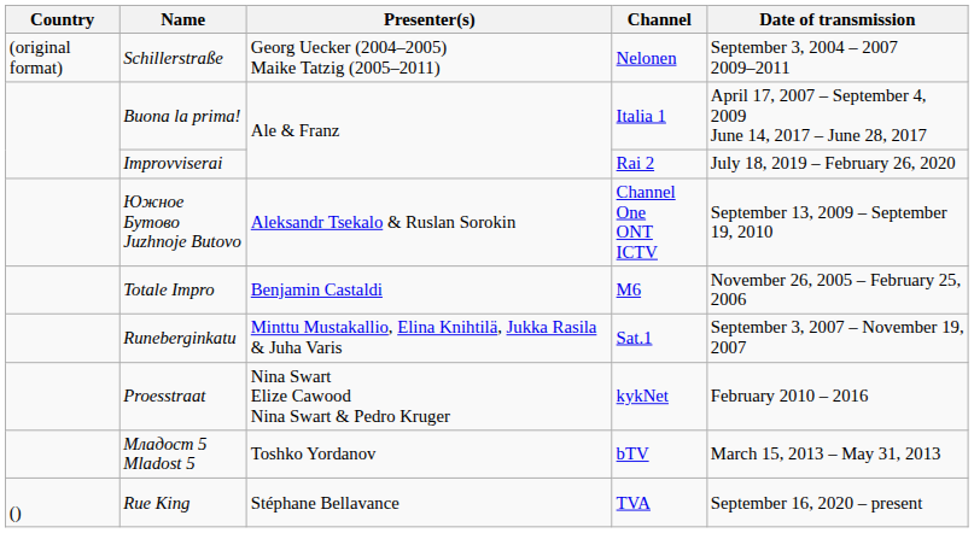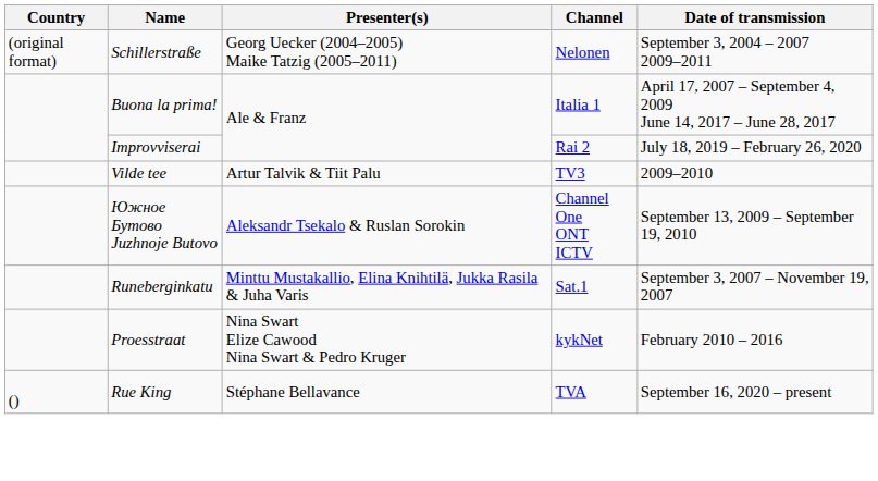 <table class="wikitable">
 <tr>
 <th>Country</th>
 <th>Name</th>
 <th>Presenter(s)</th>
 <th>Channel</th>
 <th>Date of transmission</th>
 </tr>
 <tr>
 <td> (original format)</td>
 <td><em>Schillerstraße</em></td>
 <td>Georg Uecker (2004–2005)<br> Maike Tatzig (2005–2011)</td>
 <td><a href='#'>Nelonen</a></td>
 <td>September 3, 2004 – 2007<br>2009–2011</td>
 </tr>
 <tr>
 <td rowspan=2></td>
 <td><em>Buona la prima!</em></td>
 <td rowspan=2>Ale & Franz</td>
 <td><a href='#'>Italia 1</a></td>
 <td>April 17, 2007 – September 4, 2009<br>June 14, 2017 – June 28, 2017</td>
 </tr>
 <tr>
 <td><em>Improvviserai</em></td>
 <td><a href='#'>Rai 2</a></td>
 <td>July 18, 2019 – February 26, 2020</td>
 </tr>
 <tr>
+<td></td>
+<td><em>Vilde tee</em></td>
+<td>Artur Talvik & Tiit Palu</td>
+<td><a href='#'>TV3</a></td>
+<td>2009–2010</td>
+</tr>
+<tr>
 <td><br><br></td>
 <td><em>Южное Бутово</em><br><em>Juzhnoje Butovo</em></td>
 <td><a href='#'>Aleksandr Tsekalo</a> & Ruslan Sorokin</td>
 <td><a href='#'>Channel One</a><br><a href='#'>ONT</a><br><a href='#'>ICTV</a></td>
 <td>September 13, 2009 – September 19, 2010</td>
-</tr>
-<tr>
-<td></td>
-<td><em>Totale Impro</em></td>
-<td><a href='#'>Benjamin Castaldi</a></td>
-<td><a href='#'>M6</a></td>
-<td>November 26, 2005 – February 25, 2006</td>
 </tr>
 <tr>
 <td></td>
 <td><em>Runeberginkatu</em></td>
 <td><a href='#'>Minttu Mustakallio</a>, <a href='#'>Elina Knihtilä</a>, <a href='#'>Jukka Rasila</a> & Juha Varis</td>
 <td><a href='#'>Sat.1</a></td>
 <td>September 3, 2007 – November 19, 2007</td>
 </tr>
 <tr>
 <td></td>
 <td><em>Proesstraat</em></td>
 <td>Nina Swart <br> Elize Cawood <br> Nina Swart & Pedro Kruger</td>
 <td><a href='#'>kykNet</a></td>
 <td>February 2010 – 2016</td>
 </tr>
 <tr>
-<td></td>
-<td><em>Младост 5</em><br><em>Mladost 5</em></td>
-<td>Toshko Yordanov</td>
-<td><a href='#'>bTV</a></td>
-<td>March 15, 2013 – May 31, 2013</td>
-</tr>
-<tr>
 <td><br>()</td>
 <td><em>Rue King</em></td>
 <td>Stéphane Bellavance</td>
 <td><a href='#'>TVA</a></td>
 <td>September 16, 2020 – present</td>
 </tr>
 </table>
